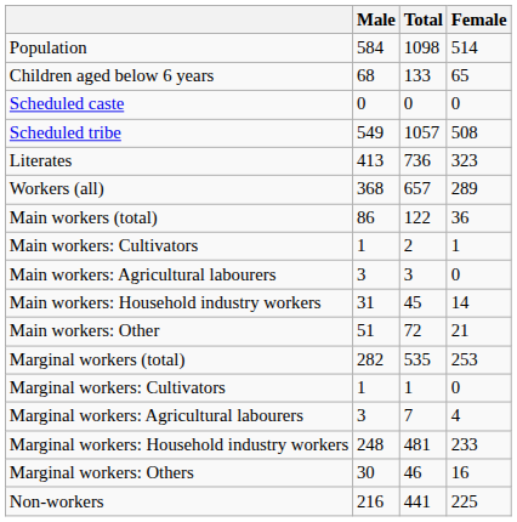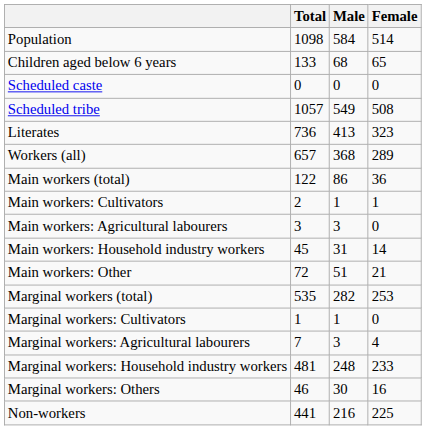 <table class="wikitable sortable">
 <tr>
 <th></th>
+<th>Total</th>
 <th>Male</th>
-<th>Total</th>
 <th>Female</th>
 </tr>
 <tr>
 <td>Population</td>
+<td>1098</td>
 <td>584</td>
-<td>1098</td>
 <td>514</td>
 </tr>
 <tr>
 <td>Children aged below 6 years</td>
+<td>133</td>
 <td>68</td>
-<td>133</td>
 <td>65</td>
 </tr>
 <tr>
 <td><a href='#'>Scheduled caste</a></td>
 <td>0</td>
 <td>0</td>
 <td>0</td>
 </tr>
 <tr>
 <td><a href='#'>Scheduled tribe</a></td>
+<td>1057</td>
 <td>549</td>
-<td>1057</td>
 <td>508</td>
 </tr>
 <tr>
 <td>Literates</td>
+<td>736</td>
 <td>413</td>
-<td>736</td>
 <td>323</td>
 </tr>
 <tr>
 <td>Workers (all)</td>
+<td>657</td>
 <td>368</td>
-<td>657</td>
 <td>289</td>
 </tr>
 <tr>
 <td>Main workers (total)</td>
+<td>122</td>
 <td>86</td>
-<td>122</td>
 <td>36</td>
 </tr>
 <tr>
 <td>Main workers: Cultivators</td>
+<td>2</td>
 <td>1</td>
-<td>2</td>
 <td>1</td>
 </tr>
 <tr>
 <td>Main workers: Agricultural labourers</td>
 <td>3</td>
 <td>3</td>
 <td>0</td>
 </tr>
 <tr>
 <td>Main workers: Household industry workers</td>
+<td>45</td>
 <td>31</td>
-<td>45</td>
 <td>14</td>
 </tr>
 <tr>
 <td>Main workers: Other</td>
+<td>72</td>
 <td>51</td>
-<td>72</td>
 <td>21</td>
 </tr>
 <tr>
 <td>Marginal workers (total)</td>
+<td>535</td>
 <td>282</td>
-<td>535</td>
 <td>253</td>
 </tr>
 <tr>
 <td>Marginal workers: Cultivators</td>
 <td>1</td>
 <td>1</td>
 <td>0</td>
 </tr>
 <tr>
 <td>Marginal workers: Agricultural labourers</td>
+<td>7</td>
 <td>3</td>
-<td>7</td>
 <td>4</td>
 </tr>
 <tr>
 <td>Marginal workers: Household industry workers</td>
+<td>481</td>
 <td>248</td>
-<td>481</td>
 <td>233</td>
 </tr>
 <tr>
 <td>Marginal workers: Others</td>
+<td>46</td>
 <td>30</td>
-<td>46</td>
 <td>16</td>
 </tr>
 <tr>
 <td>Non-workers</td>
+<td>441</td>
 <td>216</td>
-<td>441</td>
 <td>225</td>
 </tr>
 </table>
